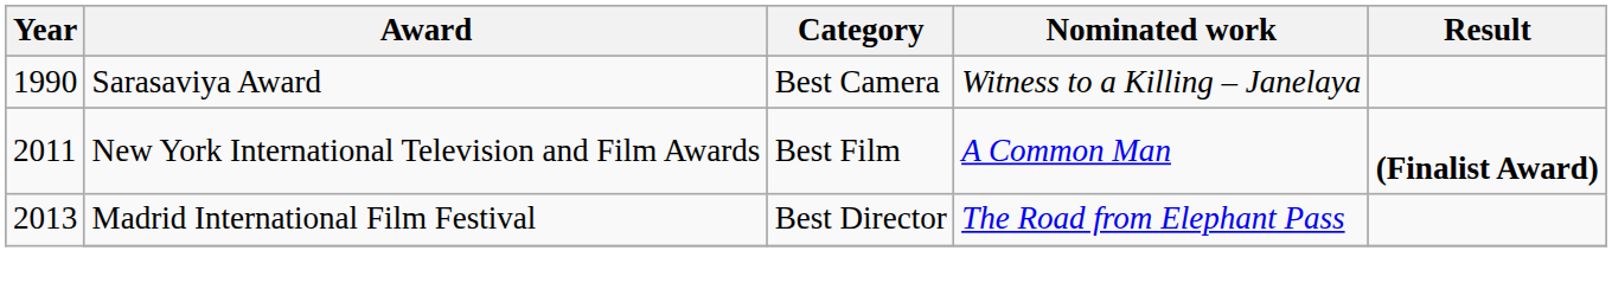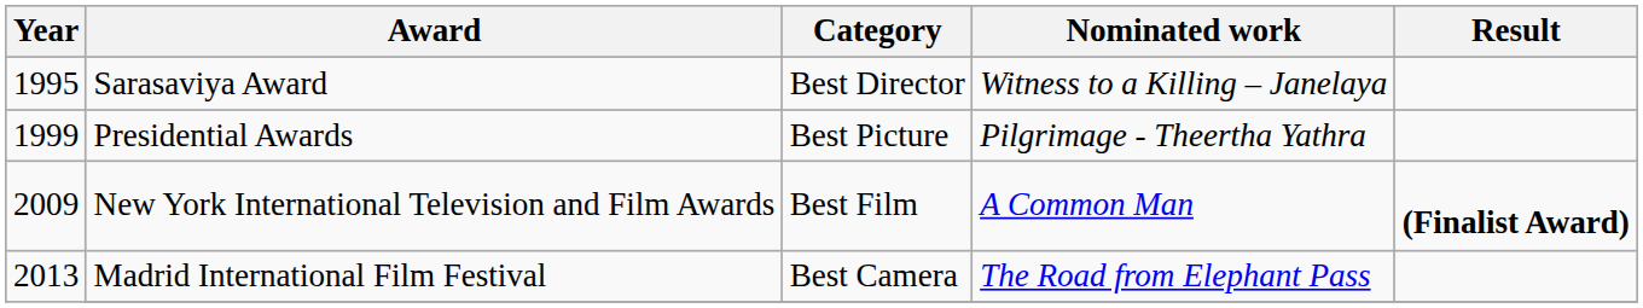 <table class="wikitable sortable">
 <tr>
 <th>Year</th>
 <th>Award</th>
 <th>Category</th>
 <th>Nominated work</th>
 <th>Result</th>
 </tr>
 <tr>
-<td>1990</td>
+<td>1995</td>
 <td>Sarasaviya Award</td>
-<td>Best Camera</td>
+<td>Best Director</td>
 <td><em>Witness to a Killing – Janelaya</em></td>
 <td></td>
 </tr>
 <tr>
-<td>2011</td>
+<td>1999</td>
+<td>Presidential Awards</td>
+<td>Best Picture</td>
+<td><em>Pilgrimage - Theertha Yathra</em></td>
+<td></td>
+</tr>
+<tr>
+<td>2009</td>
 <td>New York International Television and Film Awards</td>
 <td>Best Film</td>
 <td><em><a href='#'>A Common Man</a></em></td>
 <td><strong><br>(Finalist Award)</strong></td>
 </tr>
 <tr>
 <td rowspan="2">2013</td>
 <td>Madrid International Film Festival</td>
-<td>Best Director</td>
+<td>Best Camera</td>
 <td><em><a href='#'>The Road from Elephant Pass</a></em></td>
 <td></td>
 </tr>
 <tr>
 </tr>
 </table>
